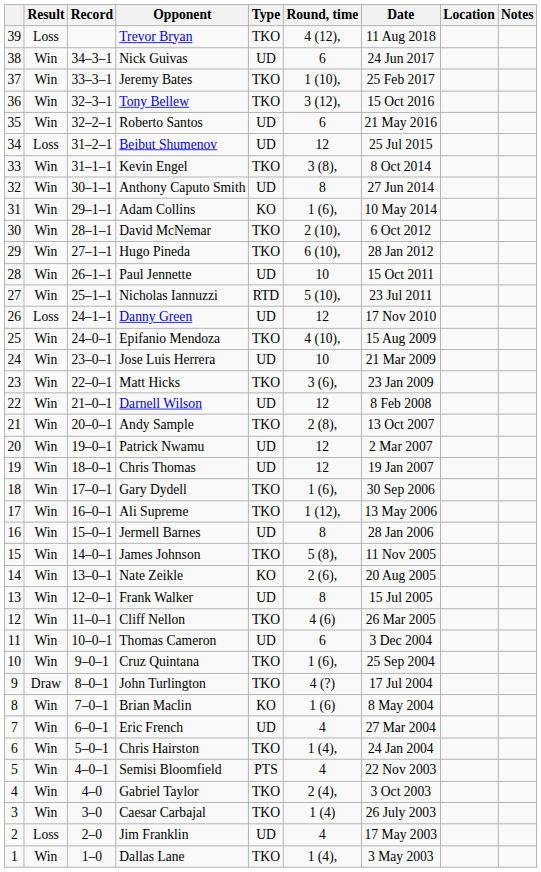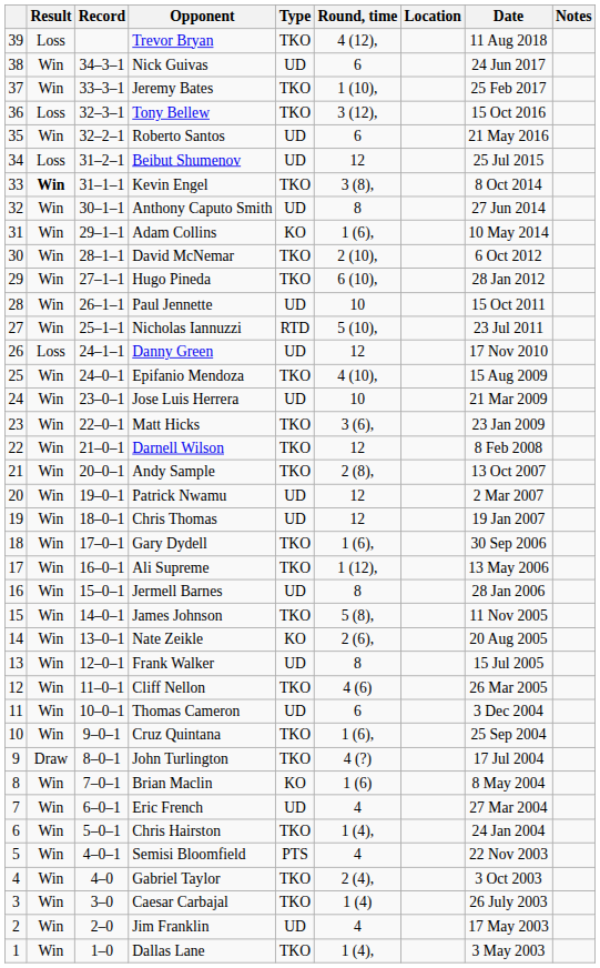 <table class="wikitable" style="text-align:center">
 <tr>
 <th></th>
 <th>Result</th>
 <th>Record</th>
 <th>Opponent</th>
 <th>Type</th>
 <th>Round, time</th>
+<th>Location</th>
 <th>Date</th>
-<th>Location</th>
 <th>Notes</th>
 </tr>
 <tr>
 <td>39</td>
 <td>Loss</td>
 <td></td>
 <td align=left><a href='#'>Trevor Bryan</a></td>
 <td>TKO</td>
 <td>4 (12), </td>
+<td align=left></td>
 <td>11 Aug 2018</td>
-<td align=left></td>
 <td align=left></td>
 </tr>
 <tr>
 <td>38</td>
 <td>Win</td>
 <td>34–3–1</td>
 <td align=left>Nick Guivas</td>
 <td>UD</td>
 <td>6</td>
+<td align=left></td>
 <td>24 Jun 2017</td>
-<td align=left></td>
 <td align=left></td>
 </tr>
 <tr>
 <td>37</td>
 <td>Win</td>
 <td>33–3–1</td>
 <td align=left>Jeremy Bates</td>
 <td>TKO</td>
 <td>1 (10), </td>
+<td align=left></td>
 <td>25 Feb 2017</td>
-<td align=left></td>
 <td align=left></td>
 </tr>
 <tr>
 <td>36</td>
-<td>Win</td>
+<td>Loss</td>
 <td>32–3–1</td>
 <td align=left><a href='#'>Tony Bellew</a></td>
 <td>TKO</td>
 <td>3 (12), </td>
+<td align=left></td>
 <td>15 Oct 2016</td>
-<td align=left></td>
 <td align=left></td>
 </tr>
 <tr>
 <td>35</td>
 <td>Win</td>
 <td>32–2–1</td>
 <td align=left>Roberto Santos</td>
 <td>UD</td>
 <td>6</td>
+<td align=left></td>
 <td>21 May 2016</td>
-<td align=left></td>
 <td align=left></td>
 </tr>
 <tr>
 <td>34</td>
 <td>Loss</td>
 <td>31–2–1</td>
 <td align=left><a href='#'>Beibut Shumenov</a></td>
 <td>UD</td>
 <td>12</td>
+<td align=left></td>
 <td>25 Jul 2015</td>
-<td align=left></td>
 <td align=left></td>
 </tr>
 <tr>
 <td>33</td>
-<td>Win</td>
+<td><strong>Win</strong></td>
 <td>31–1–1</td>
 <td align=left>Kevin Engel</td>
 <td>TKO</td>
 <td>3 (8), </td>
+<td align=left></td>
 <td>8 Oct 2014</td>
-<td align=left></td>
 <td align=left></td>
 </tr>
 <tr>
 <td>32</td>
 <td>Win</td>
 <td>30–1–1</td>
 <td align=left>Anthony Caputo Smith</td>
 <td>UD</td>
 <td>8</td>
+<td align=left></td>
 <td>27 Jun 2014</td>
-<td align=left></td>
 <td align=left></td>
 </tr>
 <tr>
 <td>31</td>
 <td>Win</td>
 <td>29–1–1</td>
 <td align=left>Adam Collins</td>
 <td>KO</td>
 <td>1 (6), </td>
+<td align=left></td>
 <td>10 May 2014</td>
-<td align=left></td>
 <td align=left></td>
 </tr>
 <tr>
 <td>30</td>
 <td>Win</td>
 <td>28–1–1</td>
 <td align=left>David McNemar</td>
 <td>TKO</td>
 <td>2 (10), </td>
+<td align=left></td>
 <td>6 Oct 2012</td>
-<td align=left></td>
 <td align=left></td>
 </tr>
 <tr>
 <td>29</td>
 <td>Win</td>
 <td>27–1–1</td>
 <td align=left>Hugo Pineda</td>
 <td>TKO</td>
 <td>6 (10), </td>
+<td align=left></td>
 <td>28 Jan 2012</td>
-<td align=left></td>
 <td align=left></td>
 </tr>
 <tr>
 <td>28</td>
 <td>Win</td>
 <td>26–1–1</td>
 <td align=left>Paul Jennette</td>
 <td>UD</td>
 <td>10</td>
+<td align=left></td>
 <td>15 Oct 2011</td>
-<td align=left></td>
 <td align=left></td>
 </tr>
 <tr>
 <td>27</td>
 <td>Win</td>
 <td>25–1–1</td>
 <td align=left>Nicholas Iannuzzi</td>
 <td>RTD</td>
 <td>5 (10), </td>
+<td align=left></td>
 <td>23 Jul 2011</td>
-<td align=left></td>
 <td align=left></td>
 </tr>
 <tr>
 <td>26</td>
 <td>Loss</td>
 <td>24–1–1</td>
 <td align=left><a href='#'>Danny Green</a></td>
 <td>UD</td>
 <td>12</td>
+<td align=left></td>
 <td>17 Nov 2010</td>
-<td align=left></td>
 <td align=left></td>
 </tr>
 <tr>
 <td>25</td>
 <td>Win</td>
 <td>24–0–1</td>
 <td align=left>Epifanio Mendoza</td>
 <td>TKO</td>
 <td>4 (10), </td>
+<td align=left></td>
 <td>15 Aug 2009</td>
-<td align=left></td>
 <td align=left></td>
 </tr>
 <tr>
 <td>24</td>
 <td>Win</td>
 <td>23–0–1</td>
 <td align=left>Jose Luis Herrera</td>
 <td>UD</td>
 <td>10</td>
+<td align=left></td>
 <td>21 Mar 2009</td>
-<td align=left></td>
 <td align=left></td>
 </tr>
 <tr>
 <td>23</td>
 <td>Win</td>
 <td>22–0–1</td>
 <td align=left>Matt Hicks</td>
 <td>TKO</td>
 <td>3 (6), </td>
+<td align=left></td>
 <td>23 Jan 2009</td>
-<td align=left></td>
 <td align=left></td>
 </tr>
 <tr>
 <td>22</td>
 <td>Win</td>
 <td>21–0–1</td>
 <td align=left><a href='#'>Darnell Wilson</a></td>
-<td>UD</td>
+<td>TKO</td>
 <td>12</td>
+<td align=left></td>
 <td>8 Feb 2008</td>
-<td align=left></td>
 <td align=left></td>
 </tr>
 <tr>
 <td>21</td>
 <td>Win</td>
 <td>20–0–1</td>
 <td align=left>Andy Sample</td>
 <td>TKO</td>
 <td>2 (8), </td>
+<td align=left></td>
 <td>13 Oct 2007</td>
-<td align=left></td>
 <td align=left></td>
 </tr>
 <tr>
 <td>20</td>
 <td>Win</td>
 <td>19–0–1</td>
 <td align=left>Patrick Nwamu</td>
 <td>UD</td>
 <td>12</td>
+<td align=left></td>
 <td>2 Mar 2007</td>
-<td align=left></td>
 <td align=left></td>
 </tr>
 <tr>
 <td>19</td>
 <td>Win</td>
 <td>18–0–1</td>
 <td align=left>Chris Thomas</td>
 <td>UD</td>
 <td>12</td>
+<td align=left></td>
 <td>19 Jan 2007</td>
-<td align=left></td>
 <td></td>
 </tr>
 <tr>
 <td>18</td>
 <td>Win</td>
 <td>17–0–1</td>
 <td align=left>Gary Dydell</td>
 <td>TKO</td>
 <td>1 (6), </td>
+<td align=left></td>
 <td>30 Sep 2006</td>
-<td align=left></td>
 <td align=left></td>
 </tr>
 <tr>
 <td>17</td>
 <td>Win</td>
 <td>16–0–1</td>
 <td align=left>Ali Supreme</td>
 <td>TKO</td>
 <td>1 (12), </td>
+<td align=left></td>
 <td>13 May 2006</td>
-<td align=left></td>
 <td align=left></td>
 </tr>
 <tr>
 <td>16</td>
 <td>Win</td>
 <td>15–0–1</td>
 <td align=left>Jermell Barnes</td>
 <td>UD</td>
 <td>8</td>
+<td align=left></td>
 <td>28 Jan 2006</td>
-<td align=left></td>
 <td align=left></td>
 </tr>
 <tr>
 <td>15</td>
 <td>Win</td>
 <td>14–0–1</td>
 <td align=left>James Johnson</td>
 <td>TKO</td>
 <td>5 (8), </td>
+<td align=left></td>
 <td>11 Nov 2005</td>
-<td align=left></td>
 <td align=left></td>
 </tr>
 <tr>
 <td>14</td>
 <td>Win</td>
 <td>13–0–1</td>
 <td align=left>Nate Zeikle</td>
 <td>KO</td>
 <td>2 (6), </td>
+<td align=left></td>
 <td>20 Aug 2005</td>
-<td align=left></td>
 <td align=left></td>
 </tr>
 <tr>
 <td>13</td>
 <td>Win</td>
 <td>12–0–1</td>
 <td align=left>Frank Walker</td>
 <td>UD</td>
 <td>8</td>
+<td align=left></td>
 <td>15 Jul 2005</td>
-<td align=left></td>
 <td align=left></td>
 </tr>
 <tr>
 <td>12</td>
 <td>Win</td>
 <td>11–0–1</td>
 <td align=left>Cliff Nellon</td>
 <td>TKO</td>
 <td>4 (6)</td>
+<td align=left></td>
 <td>26 Mar 2005</td>
-<td align=left></td>
 <td align=left></td>
 </tr>
 <tr>
 <td>11</td>
 <td>Win</td>
 <td>10–0–1</td>
 <td align=left>Thomas Cameron</td>
 <td>UD</td>
 <td>6</td>
+<td align=left></td>
 <td>3 Dec 2004</td>
-<td align=left></td>
 <td align=left></td>
 </tr>
 <tr>
 <td>10</td>
 <td>Win</td>
 <td>9–0–1</td>
 <td align=left>Cruz Quintana</td>
 <td>TKO</td>
 <td>1 (6), </td>
+<td align=left></td>
 <td>25 Sep 2004</td>
-<td align=left></td>
 <td align=left></td>
 </tr>
 <tr>
 <td>9</td>
 <td>Draw</td>
 <td>8–0–1</td>
 <td align=left>John Turlington</td>
 <td>TKO</td>
 <td>4 (?)</td>
+<td align=left></td>
 <td>17 Jul 2004</td>
-<td align=left></td>
 <td align=left></td>
 </tr>
 <tr>
 <td>8</td>
 <td>Win</td>
 <td>7–0–1</td>
 <td align=left>Brian Maclin</td>
 <td>KO</td>
 <td>1 (6)</td>
+<td align=left></td>
 <td>8 May 2004</td>
-<td align=left></td>
 <td align=left></td>
 </tr>
 <tr>
 <td>7</td>
 <td>Win</td>
 <td>6–0–1</td>
 <td align=left>Eric French</td>
 <td>UD</td>
 <td>4</td>
+<td align=left></td>
 <td>27 Mar 2004</td>
-<td align=left></td>
 <td align=left></td>
 </tr>
 <tr>
 <td>6</td>
 <td>Win</td>
 <td>5–0–1</td>
 <td align=left>Chris Hairston</td>
 <td>TKO</td>
 <td>1 (4), </td>
+<td align=left></td>
 <td>24 Jan 2004</td>
-<td align=left></td>
 <td align=left></td>
 </tr>
 <tr>
 <td>5</td>
 <td>Win</td>
 <td>4–0–1</td>
 <td align=left>Semisi Bloomfield</td>
 <td>PTS</td>
 <td>4</td>
+<td align=left></td>
 <td>22 Nov 2003</td>
-<td align=left></td>
 <td align=left></td>
 </tr>
 <tr>
 <td>4</td>
 <td>Win</td>
 <td>4–0</td>
 <td align=left>Gabriel Taylor</td>
 <td>TKO</td>
 <td>2 (4), </td>
+<td align=left></td>
 <td>3 Oct 2003</td>
-<td align=left></td>
 <td align=left></td>
 </tr>
 <tr>
 <td>3</td>
 <td>Win</td>
 <td>3–0</td>
 <td align=left>Caesar Carbajal</td>
 <td>TKO</td>
 <td>1 (4)</td>
+<td align=left></td>
 <td>26 July 2003</td>
-<td align=left></td>
 <td align=left></td>
 </tr>
 <tr>
 <td>2</td>
-<td>Loss</td>
+<td>Win</td>
 <td>2–0</td>
 <td align=left>Jim Franklin</td>
 <td>UD</td>
 <td>4</td>
+<td align=left></td>
 <td>17 May 2003</td>
-<td align=left></td>
 <td align=left></td>
 </tr>
 <tr>
 <td>1</td>
 <td>Win</td>
 <td>1–0</td>
 <td align=left>Dallas Lane</td>
 <td>TKO</td>
 <td>1 (4), </td>
+<td align=left></td>
 <td>3 May 2003</td>
-<td align=left></td>
 <td align=left></td>
 </tr>
 </table>
